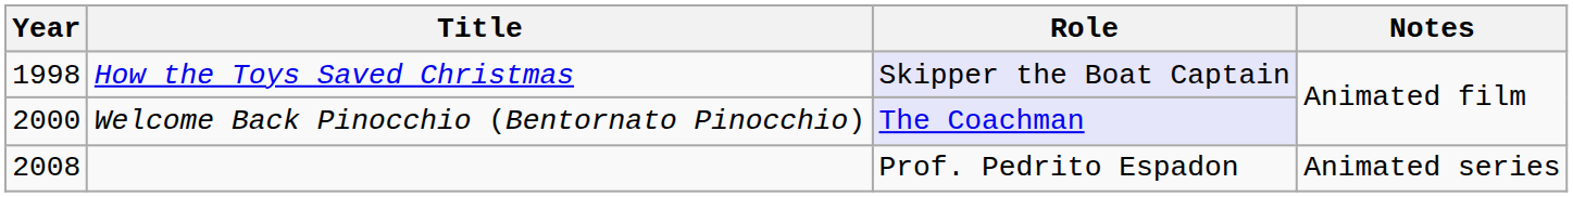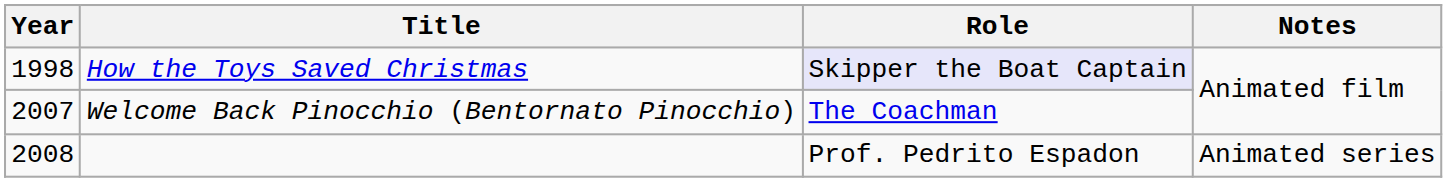 <table class="wikitable plainrowheaders sortable">
 <tr>
 <th scope="col">Year</th>
 <th scope="col">Title</th>
 <th scope="col">Role</th>
 <th scope="col">Notes</th>
 </tr>
 <tr>
 <td>1998</td>
 <td><em><a href='#'>How the Toys Saved Christmas</a></em></td>
 <td style="background: lavender;">Skipper the Boat Captain</td>
 <td rowspan="2">Animated film</td>
 </tr>
 <tr>
-<td>2000</td>
+<td>2007</td>
 <td><em>Welcome Back Pinocchio</em> (<em>Bentornato Pinocchio</em>)</td>
-<td style="background: lavender;"><a href='#'>The Coachman</a></td>
+<td><a href='#'>The Coachman</a></td>
 </tr>
 <tr>
 <td>2008</td>
 <td><em></em></td>
 <td>Prof. Pedrito Espadon</td>
 <td>Animated series</td>
 </tr>
 </table>
